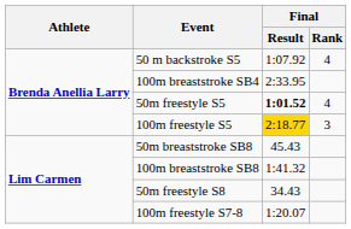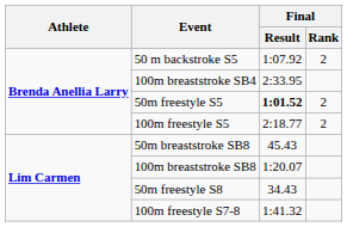 <table class=wikitable style="font-size:95%">
 <tr>
 <th rowspan="2">Athlete</th>
 <th rowspan="2">Event</th>
 <th colspan="2">Final</th>
 </tr>
 <tr>
 <th>Result</th>
 <th>Rank</th>
 </tr>
 <tr align="center">
 <td align=left rowspan="4"><strong><a href='#'>Brenda Anellia Larry</a></strong></td>
 <td align="left">50 m backstroke S5</td>
 <td>1:07.92</td>
-<td>4</td>
+<td>2</td>
 </tr>
 <tr align="center">
 <td align=left>100m breaststroke SB4</td>
 <td>2:33.95</td>
 <td></td>
 </tr>
 <tr align="center">
 <td align=left>50m freestyle S5</td>
 <td><strong>1:01.52</strong></td>
-<td>4</td>
+<td>2</td>
 </tr>
 <tr align="center">
 <td align=left>100m freestyle S5</td>
-<td style="background: gold;">2:18.77</td>
-<td>3</td>
+<td>2:18.77</td>
+<td>2</td>
 </tr>
 <tr align="center">
 <td align=left rowspan="4"><strong><a href='#'>Lim Carmen</a></strong></td>
 <td align="left">50m breaststroke SB8</td>
 <td>45.43</td>
 <td></td>
 </tr>
 <tr align="center">
 <td align="left">100m breaststroke SB8</td>
-<td>1:41.32</td>
+<td>1:20.07</td>
 <td></td>
 </tr>
 <tr align="center">
 <td align="left">50m freestyle S8</td>
 <td>34.43</td>
 <td></td>
 </tr>
 <tr align="center">
 <td align="left">100m freestyle S7-8</td>
-<td>1:20.07</td>
+<td>1:41.32</td>
 <td></td>
 </tr>
 </table>
